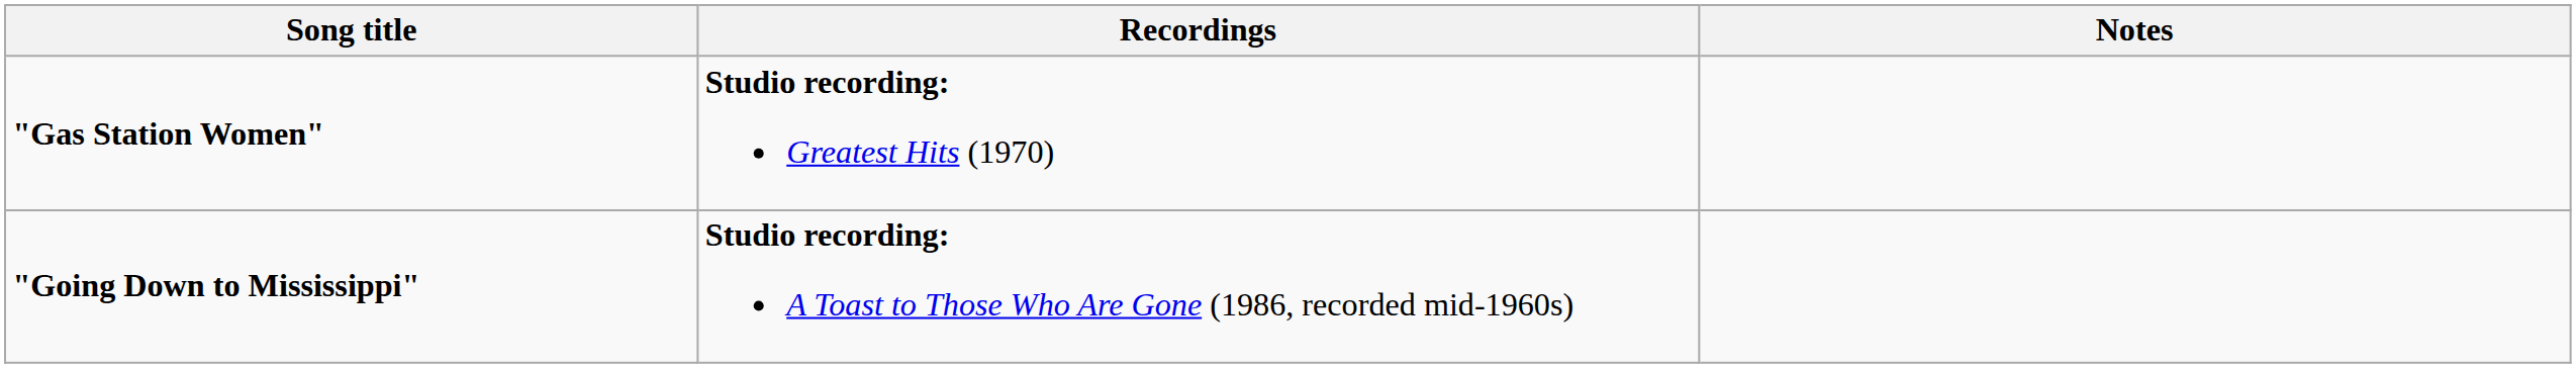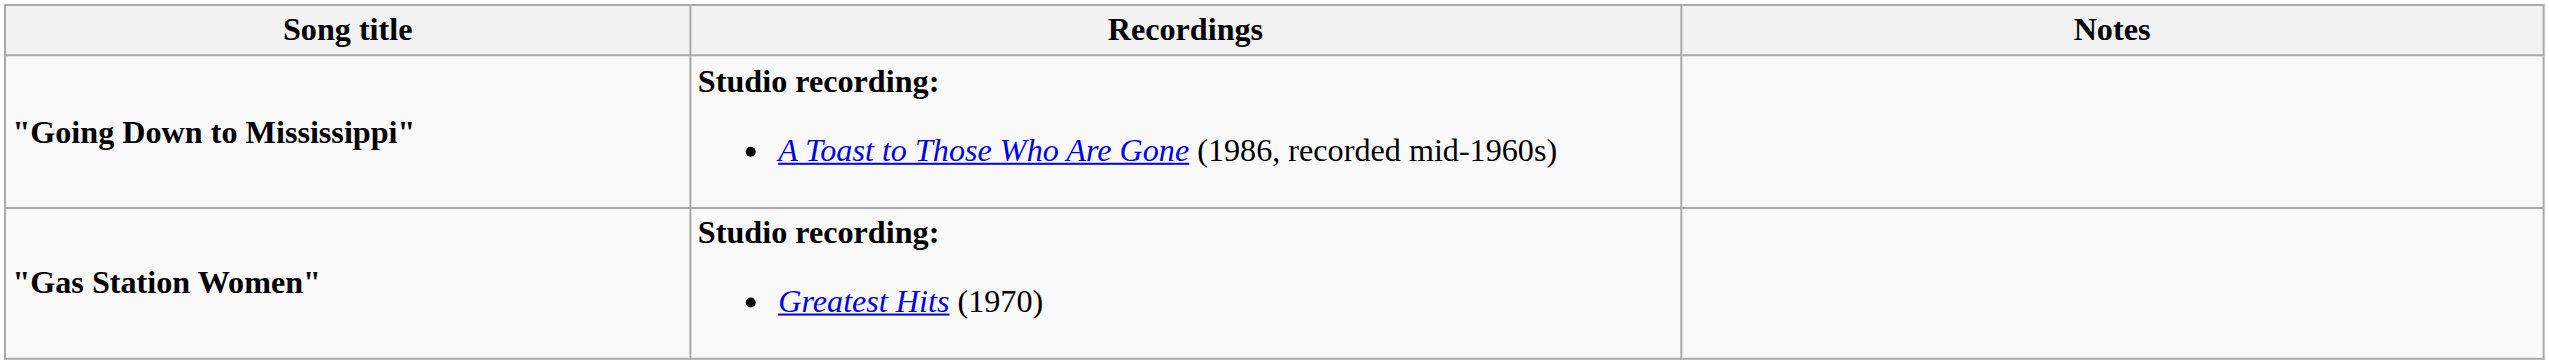 <table class="wikitable" width="100%">
 <tr>
 <th width="27%">Song title</th>
 <th width="39%">Recordings</th>
 <th width="34%">Notes</th>
 </tr>
 <tr>
+<td><strong>"Going Down to Mississippi"</strong></td>
+<td><strong>Studio recording:</strong><br><ul><li><em><a href='#'>A Toast to Those Who Are Gone</a></em> (1986, recorded mid-1960s)</li></ul></td>
+<td></td>
+</tr>
+<tr>
 <td><strong>"Gas Station Women"</strong></td>
 <td><strong>Studio recording:</strong><br><ul><li><em><a href='#'>Greatest Hits</a></em> (1970)</li></ul></td>
 <td></td>
 </tr>
-<tr>
-<td><strong>"Going Down to Mississippi"</strong></td>
-<td><strong>Studio recording:</strong><br><ul><li><em><a href='#'>A Toast to Those Who Are Gone</a></em> (1986, recorded mid-1960s)</li></ul></td>
-<td></td>
-</tr>
 </table>
